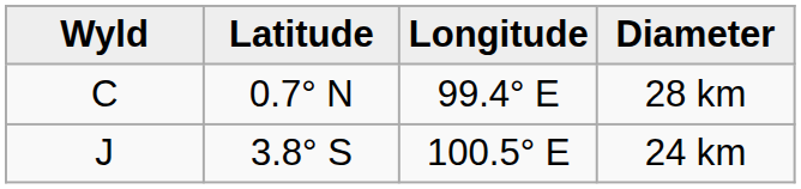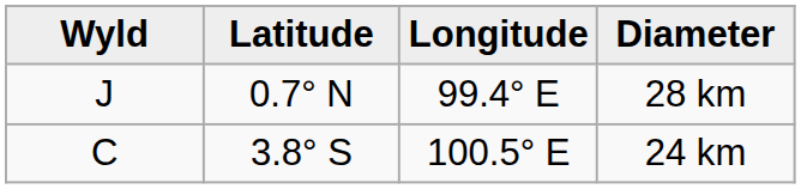 <table class="wikitable">
 <tr>
 <th width="25%" style="background:#eeeeee;">Wyld</th>
 <th width="25%" style="background:#eeeeee;">Latitude</th>
 <th width="25%" style="background:#eeeeee;">Longitude</th>
 <th width="25%" style="background:#eeeeee;">Diameter</th>
 </tr>
 <tr>
-<td align="center">C</td>
+<td align="center">J</td>
 <td align="center">0.7° N</td>
 <td align="center">99.4° E</td>
 <td align="center">28 km</td>
 </tr>
 <tr>
-<td align="center">J</td>
+<td align="center">C</td>
 <td align="center">3.8° S</td>
 <td align="center">100.5° E</td>
 <td align="center">24 km</td>
 </tr>
 </table>
